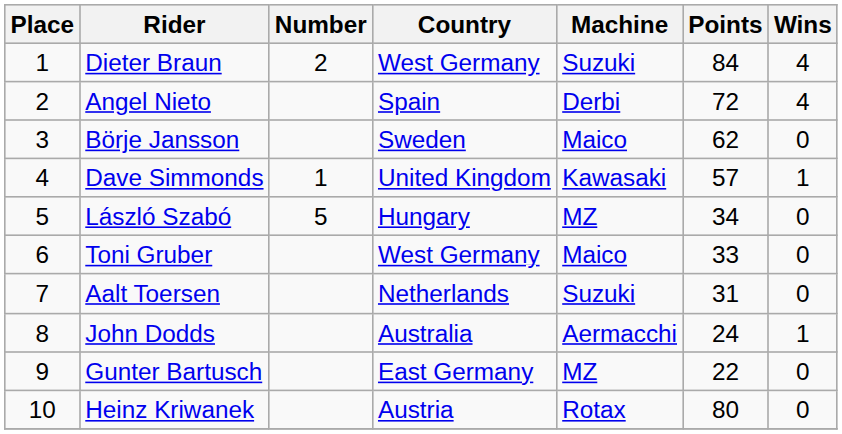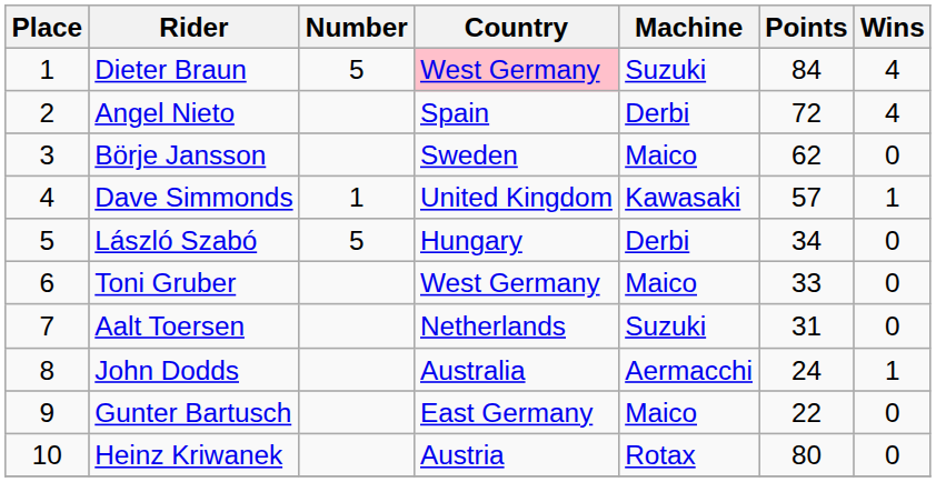 <table class="wikitable" style="font-size: 95%;">
 <tr>
 <th>Place</th>
 <th>Rider</th>
 <th>Number</th>
 <th>Country</th>
 <th>Machine</th>
 <th>Points</th>
 <th>Wins</th>
 </tr>
 <tr>
 <td align=center>1</td>
 <td> <a href='#'>Dieter Braun</a></td>
-<td align=center>2</td>
-<td><a href='#'>West Germany</a></td>
+<td align=center>5</td>
+<td style="background: pink;"><a href='#'>West Germany</a></td>
 <td><a href='#'>Suzuki</a></td>
 <td align=center>84</td>
 <td align=center>4</td>
 </tr>
 <tr>
 <td align=center>2</td>
 <td> <a href='#'>Angel Nieto</a></td>
 <td></td>
 <td><a href='#'>Spain</a></td>
 <td><a href='#'>Derbi</a></td>
 <td align=center>72</td>
 <td align=center>4</td>
 </tr>
 <tr>
 <td align=center>3</td>
 <td> <a href='#'>Börje Jansson</a></td>
 <td></td>
 <td><a href='#'>Sweden</a></td>
 <td><a href='#'>Maico</a></td>
 <td align=center>62</td>
 <td align=center>0</td>
 </tr>
 <tr>
 <td align=center>4</td>
 <td> <a href='#'>Dave Simmonds</a></td>
 <td align=center>1</td>
 <td><a href='#'>United Kingdom</a></td>
 <td><a href='#'>Kawasaki</a></td>
 <td align=center>57</td>
 <td align=center>1</td>
 </tr>
 <tr>
 <td align=center>5</td>
 <td> <a href='#'>László Szabó</a></td>
 <td align=center>5</td>
 <td><a href='#'>Hungary</a></td>
-<td><a href='#'>MZ</a></td>
+<td><a href='#'>Derbi</a></td>
 <td align=center>34</td>
 <td align=center>0</td>
 </tr>
 <tr>
 <td align=center>6</td>
 <td> <a href='#'>Toni Gruber</a></td>
 <td></td>
 <td><a href='#'>West Germany</a></td>
 <td><a href='#'>Maico</a></td>
 <td align=center>33</td>
 <td align=center>0</td>
 </tr>
 <tr>
 <td align=center>7</td>
 <td> <a href='#'>Aalt Toersen</a></td>
 <td></td>
 <td><a href='#'>Netherlands</a></td>
 <td><a href='#'>Suzuki</a></td>
 <td align=center>31</td>
 <td align=center>0</td>
 </tr>
 <tr>
 <td align=center>8</td>
 <td> <a href='#'>John Dodds</a></td>
 <td></td>
 <td><a href='#'>Australia</a></td>
 <td><a href='#'>Aermacchi</a></td>
 <td align=center>24</td>
 <td align=center>1</td>
 </tr>
 <tr>
 <td align=center>9</td>
 <td> <a href='#'>Gunter Bartusch</a></td>
 <td></td>
 <td><a href='#'>East Germany</a></td>
-<td><a href='#'>MZ</a></td>
+<td><a href='#'>Maico</a></td>
 <td align=center>22</td>
 <td align=center>0</td>
 </tr>
 <tr>
 <td align=center>10</td>
 <td> <a href='#'>Heinz Kriwanek</a></td>
 <td></td>
 <td><a href='#'>Austria</a></td>
 <td><a href='#'>Rotax</a></td>
 <td align=center>80</td>
 <td align=center>0</td>
 </tr>
 <tr>
 </tr>
 </table>
